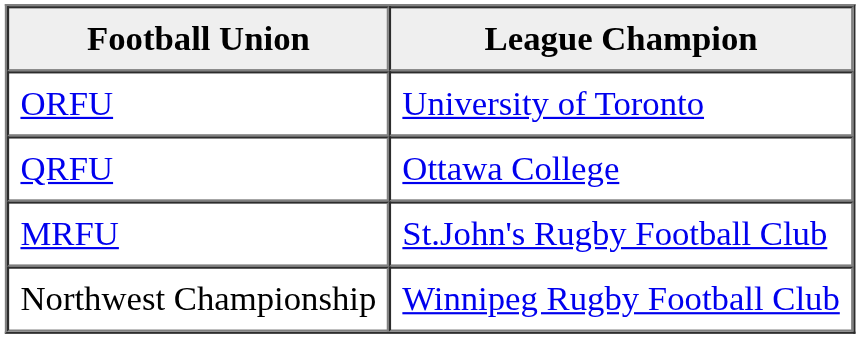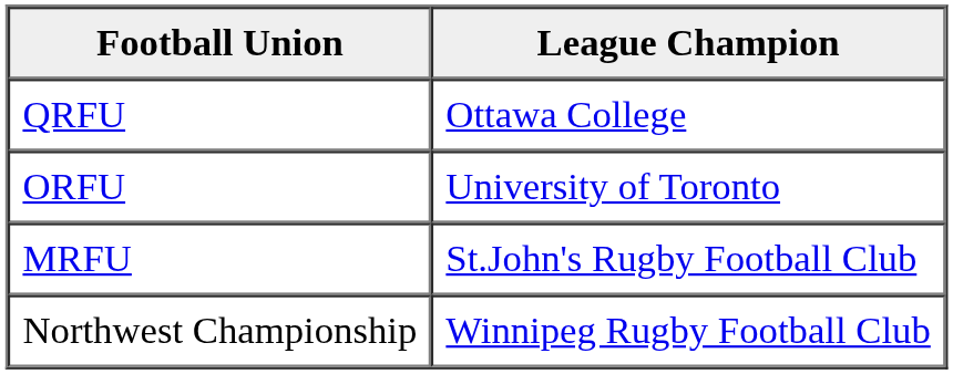 <table border="1" cellpadding="5" cellspacing="0" align="center">
 <tr>
 <th scope="col" style="background:#efefef;">Football Union</th>
 <th scope="col" style="background:#efefef;">League Champion</th>
 </tr>
 <tr>
+<td><a href='#'>QRFU</a></td>
+<td><a href='#'>Ottawa College</a></td>
+</tr>
+<tr>
 <td><a href='#'>ORFU</a></td>
 <td><a href='#'>University of Toronto</a></td>
-</tr>
-<tr>
-<td><a href='#'>QRFU</a></td>
-<td><a href='#'>Ottawa College</a></td>
 </tr>
 <tr>
 </tr>
 <tr>
 <td><a href='#'>MRFU</a></td>
 <td><a href='#'>St.John's Rugby Football Club</a></td>
 </tr>
 <tr>
 <td>Northwest Championship</td>
 <td><a href='#'>Winnipeg Rugby Football Club</a></td>
 </tr>
 <tr>
 </tr>
 </table>
